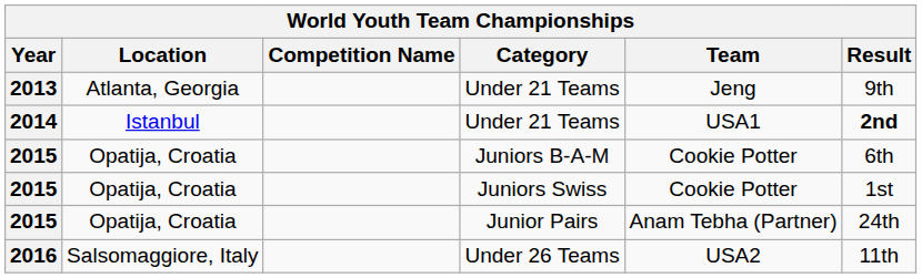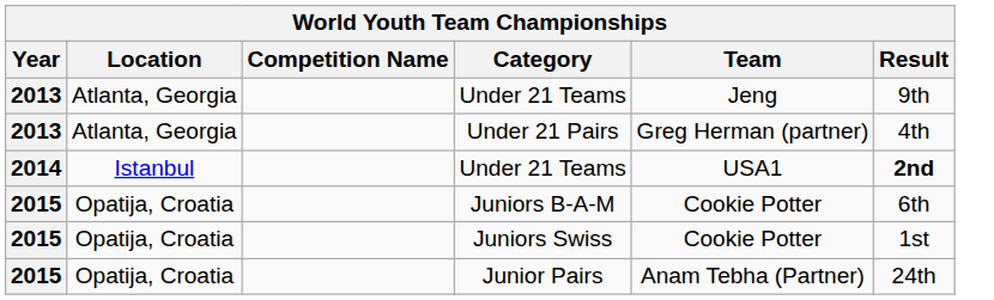 <table class="wikitable" style="text-align:center">
 <tr>
 <th colspan="6">World Youth Team Championships</th>
 </tr>
 <tr>
 <th>Year</th>
 <th>Location</th>
 <th>Competition Name</th>
 <th>Category</th>
 <th>Team</th>
 <th>Result</th>
 </tr>
 <tr>
 <th>2013</th>
 <td>Atlanta, Georgia</td>
 <td></td>
 <td>Under 21 Teams</td>
 <td>Jeng</td>
 <td>9th</td>
+</tr>
+<tr>
+<th>2013</th>
+<td>Atlanta, Georgia</td>
+<td></td>
+<td>Under 21 Pairs</td>
+<td>Greg Herman (partner)</td>
+<td>4th</td>
 </tr>
 <tr>
 <th>2014</th>
 <td><a href='#'>Istanbul</a></td>
 <td></td>
 <td>Under 21 Teams</td>
 <td>USA1</td>
 <td><strong>2nd</strong></td>
 </tr>
 <tr>
 <th>2015</th>
 <td>Opatija, Croatia</td>
 <td></td>
 <td>Juniors B-A-M</td>
 <td>Cookie Potter</td>
 <td>6th</td>
 </tr>
 <tr>
 <th>2015</th>
 <td>Opatija, Croatia</td>
 <td></td>
 <td>Juniors Swiss</td>
 <td>Cookie Potter</td>
 <td>1st</td>
 </tr>
 <tr>
 <th>2015</th>
 <td>Opatija, Croatia</td>
 <td></td>
 <td>Junior Pairs</td>
 <td>Anam Tebha (Partner)</td>
 <td>24th</td>
 </tr>
-<tr>
-<th>2016</th>
-<td>Salsomaggiore, Italy</td>
-<td></td>
-<td>Under 26 Teams</td>
-<td>USA2</td>
-<td>11th</td>
-</tr>
 </table>
